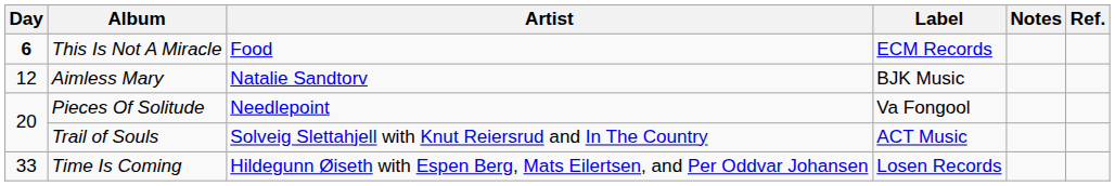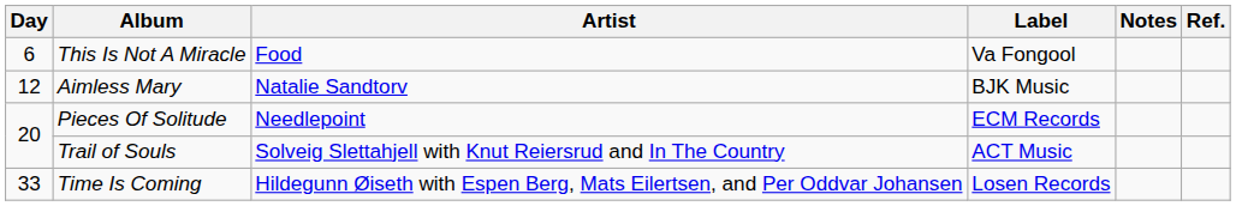 <table class="wikitable">
 <tr>
 <th>Day</th>
 <th>Album</th>
 <th>Artist</th>
 <th>Label</th>
 <th>Notes</th>
 <th>Ref.</th>
 </tr>
 <tr>
-<td rowspan="1" style="text-align:center;"><strong>6</strong></td>
+<td rowspan="1" style="text-align:center;">6</td>
 <td><em>This Is Not A Miracle</em></td>
 <td><a href='#'>Food</a></td>
-<td><a href='#'>ECM Records</a></td>
+<td>Va Fongool</td>
 <td></td>
 <td style="text-align:center;"></td>
 </tr>
 <tr>
 <td rowspan="1" style="text-align:center;">12</td>
 <td><em>Aimless Mary</em></td>
 <td><a href='#'>Natalie Sandtorv</a></td>
 <td>BJK Music</td>
 <td></td>
 <td style="text-align:center;"></td>
 </tr>
 <tr>
 <td rowspan="2" style="text-align:center;">20</td>
 <td><em>Pieces Of Solitude</em></td>
 <td><a href='#'>Needlepoint</a></td>
-<td>Va Fongool</td>
+<td><a href='#'>ECM Records</a></td>
 <td></td>
 <td style="text-align:center;"></td>
 </tr>
 <tr>
 <td><em>Trail of Souls</em></td>
 <td><a href='#'>Solveig Slettahjell</a> with <a href='#'>Knut Reiersrud</a> and <a href='#'>In The Country</a></td>
 <td><a href='#'>ACT Music</a></td>
 <td></td>
 <td style="text-align:center;"></td>
 </tr>
 <tr>
 <td rowspan="1" style="text-align:center;">33</td>
 <td><em>Time Is Coming</em></td>
 <td><a href='#'>Hildegunn Øiseth</a> with <a href='#'>Espen Berg</a>, <a href='#'>Mats Eilertsen</a>, and <a href='#'>Per Oddvar Johansen</a></td>
 <td><a href='#'>Losen Records</a></td>
 <td></td>
 <td style="text-align:center;"></td>
 </tr>
 </table>
